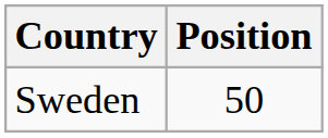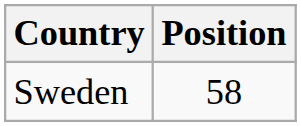 <table class="wikitable">
 <tr>
 <th>Country</th>
 <th>Position</th>
 </tr>
 <tr>
 <td>Sweden</td>
-<td align="center">50</td>
+<td align="center">58</td>
 </tr>
 </table>
